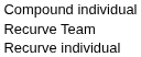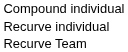 <table>
 <tr>
 <td>Compound individual</td>
+<td></td>
+<td></td>
+<td></td>
+</tr>
+<tr>
+<td>Recurve individual</td>
 <td></td>
 <td></td>
 <td></td>
 </tr>
 <tr>
 <td>Recurve Team</td>
 <td></td>
 <td></td>
 <td></td>
 </tr>
-<tr>
-<td>Recurve individual</td>
-<td></td>
-<td></td>
-<td></td>
-</tr>
 </table>
